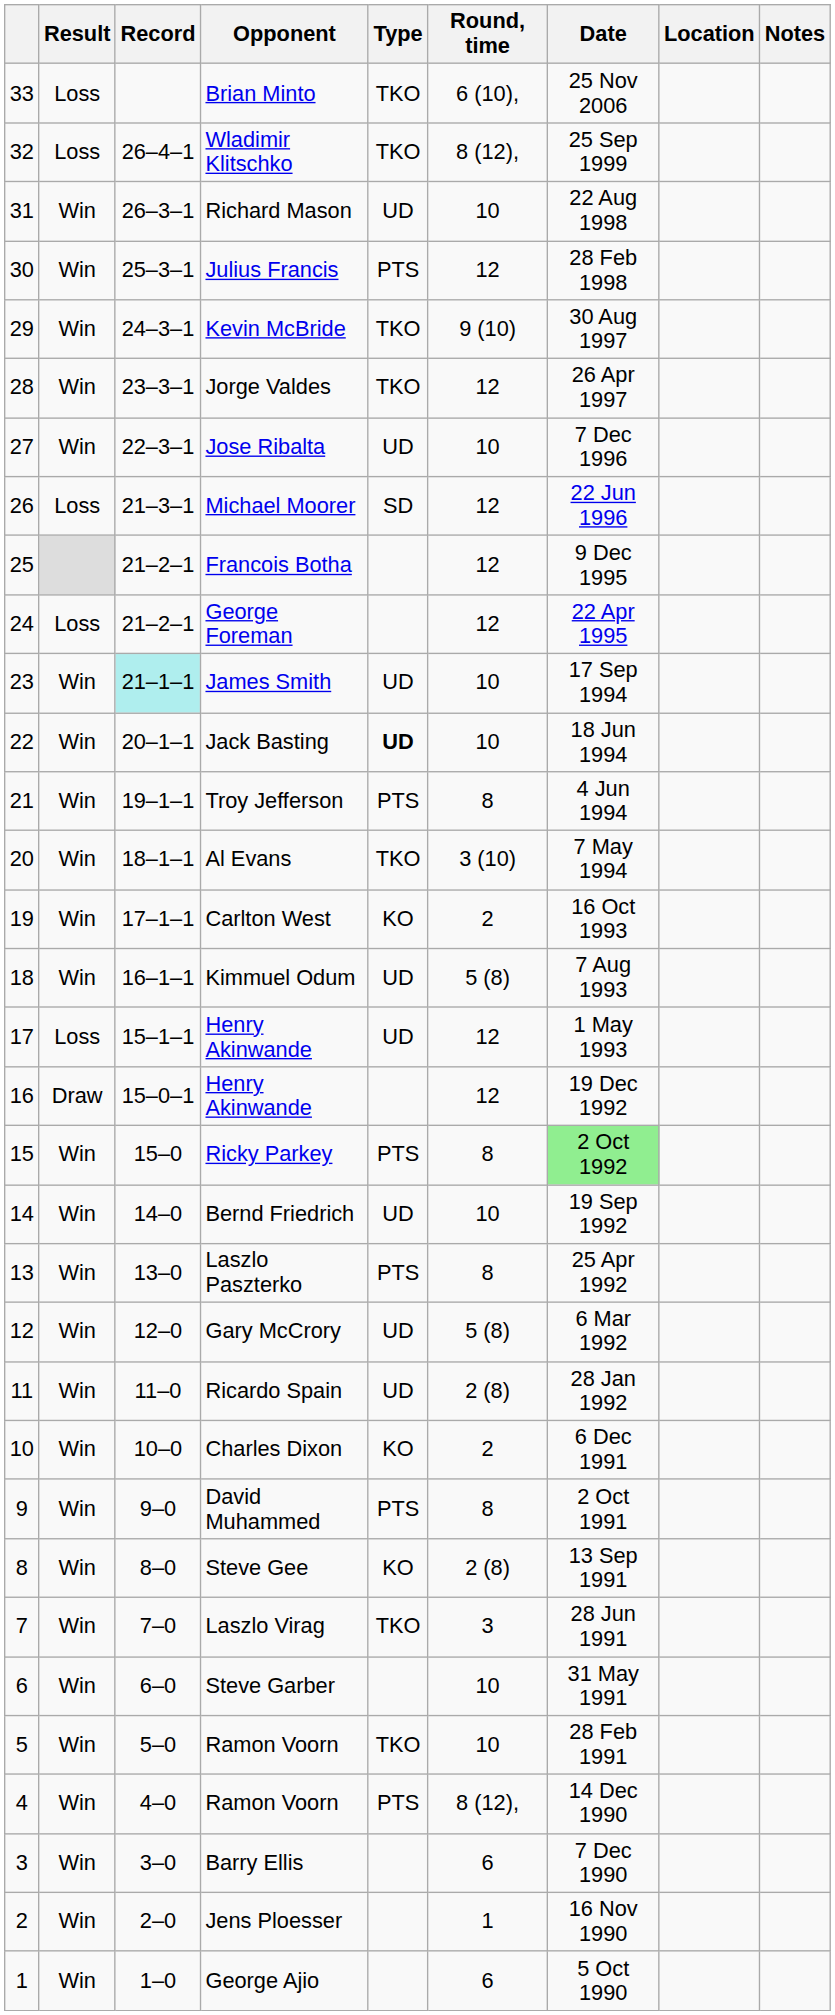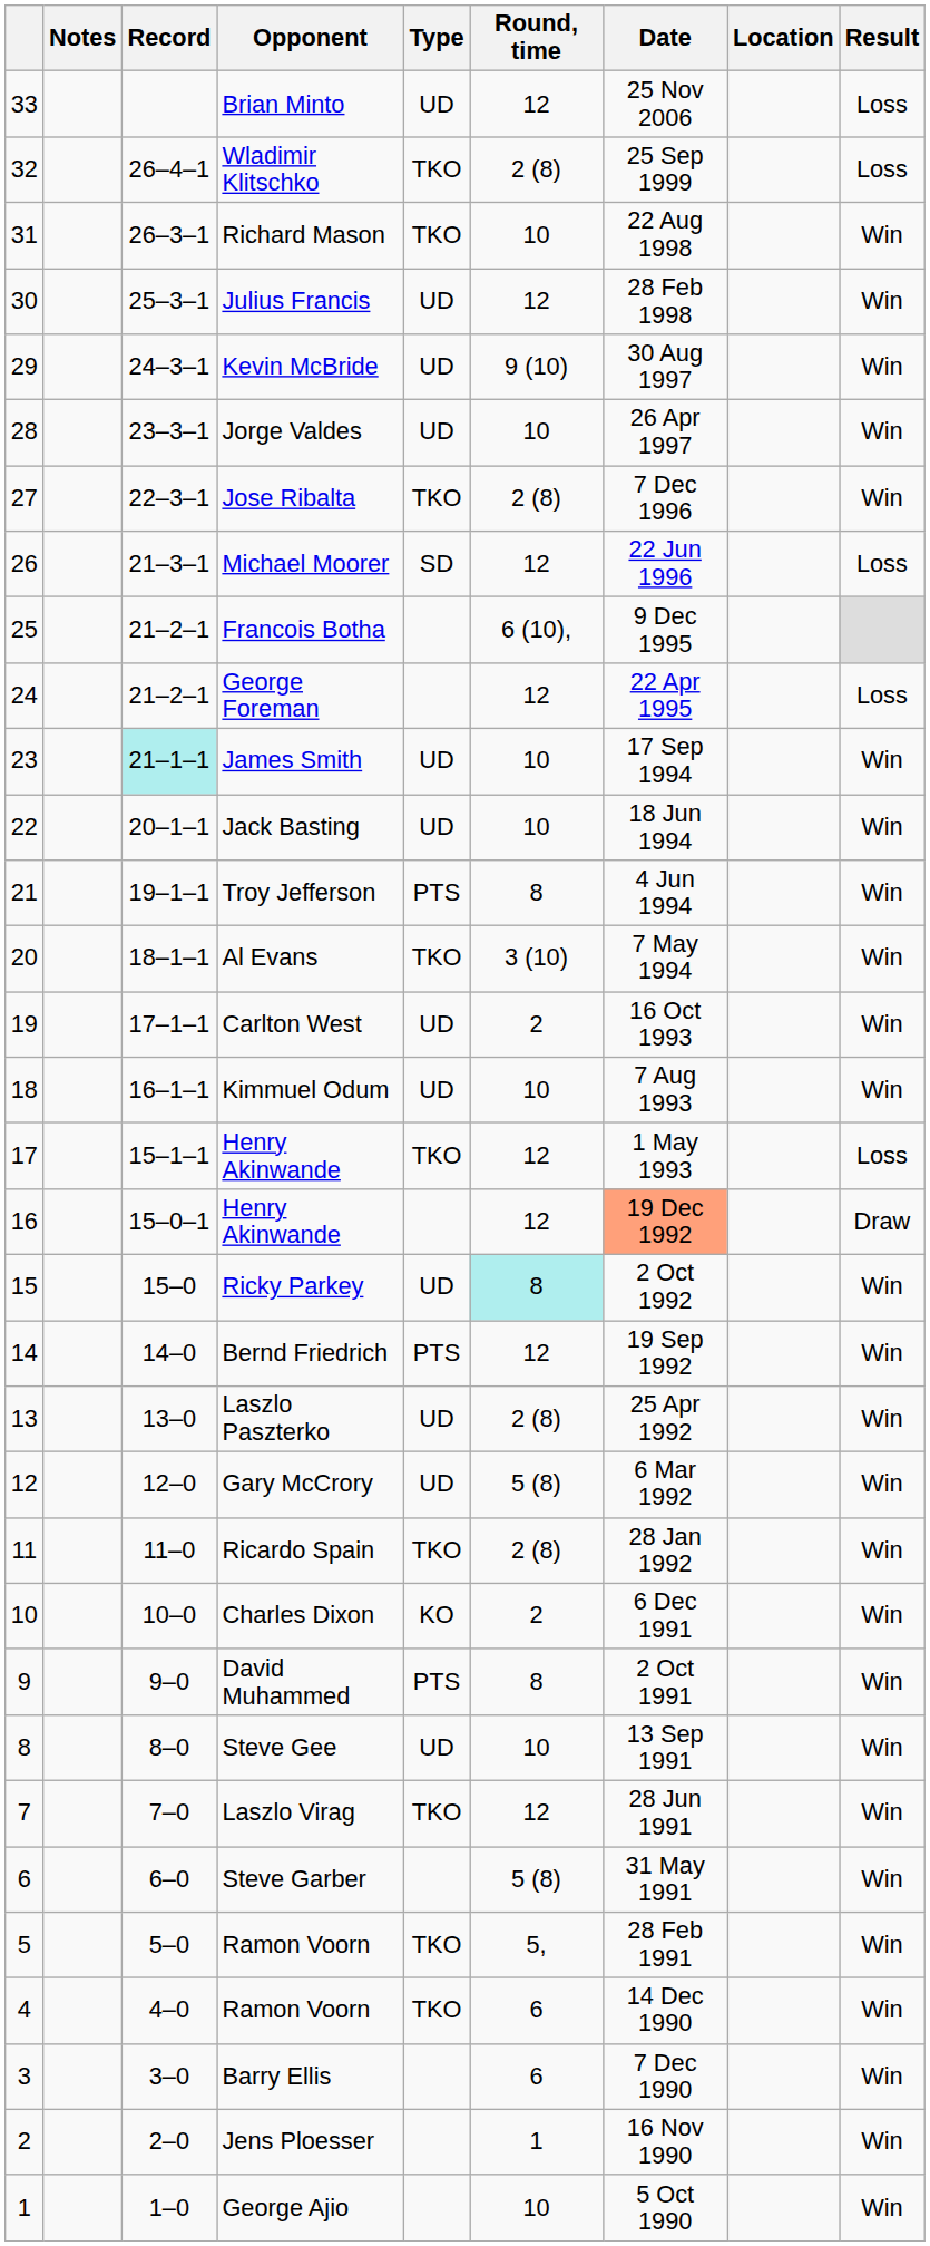 <table class="wikitable" style="text-align:center">
 <tr>
 <th></th>
-<th>Result</th>
+<th>Notes</th>
 <th>Record</th>
 <th>Opponent</th>
 <th>Type</th>
 <th>Round, time</th>
 <th>Date</th>
 <th>Location</th>
-<th>Notes</th>
+<th>Result</th>
 </tr>
 <tr>
 <td>33</td>
-<td>Loss</td>
+<td></td>
 <td></td>
 <td style="text-align:left;"><a href='#'>Brian Minto</a></td>
-<td>TKO</td>
-<td>6 (10), </td>
+<td>UD</td>
+<td>12</td>
 <td>25 Nov 2006</td>
 <td style="text-align:left;"></td>
-<td></td>
+<td>Loss</td>
 </tr>
 <tr>
 <td>32</td>
-<td>Loss</td>
+<td style="text-align:left;"></td>
 <td>26–4–1 </td>
 <td style="text-align:left;"><a href='#'>Wladimir Klitschko</a></td>
 <td>TKO</td>
-<td>8 (12), </td>
+<td>2 (8)</td>
 <td>25 Sep 1999</td>
 <td style="text-align:left;"></td>
-<td style="text-align:left;"></td>
+<td>Loss</td>
 </tr>
 <tr>
 <td>31</td>
-<td>Win</td>
+<td></td>
 <td>26–3–1 </td>
 <td style="text-align:left;">Richard Mason</td>
-<td>UD</td>
+<td>TKO</td>
 <td>10</td>
 <td>22 Aug 1998</td>
 <td style="text-align:left;"></td>
-<td></td>
+<td>Win</td>
 </tr>
 <tr>
 <td>30</td>
-<td>Win</td>
+<td></td>
 <td>25–3–1 </td>
 <td style="text-align:left;"><a href='#'>Julius Francis</a></td>
-<td>PTS</td>
+<td>UD</td>
 <td>12</td>
 <td>28 Feb 1998</td>
 <td style="text-align:left;"></td>
-<td></td>
+<td>Win</td>
 </tr>
 <tr>
 <td>29</td>
-<td>Win</td>
+<td></td>
 <td>24–3–1 </td>
 <td style="text-align:left;"><a href='#'>Kevin McBride</a></td>
-<td>TKO</td>
+<td>UD</td>
 <td>9 (10)</td>
 <td>30 Aug 1997</td>
 <td style="text-align:left;"></td>
-<td></td>
+<td>Win</td>
 </tr>
 <tr>
 <td>28</td>
-<td>Win</td>
+<td></td>
 <td>23–3–1 </td>
 <td style="text-align:left;">Jorge Valdes</td>
-<td>TKO</td>
-<td>12</td>
+<td>UD</td>
+<td>10</td>
 <td>26 Apr 1997</td>
 <td style="text-align:left;"></td>
-<td></td>
+<td>Win</td>
 </tr>
 <tr>
 <td>27</td>
-<td>Win</td>
+<td></td>
 <td>22–3–1 </td>
 <td style="text-align:left;"><a href='#'>Jose Ribalta</a></td>
-<td>UD</td>
-<td>10</td>
+<td>TKO</td>
+<td>2 (8)</td>
 <td>7 Dec 1996</td>
 <td style="text-align:left;"></td>
-<td></td>
+<td>Win</td>
 </tr>
 <tr>
 <td>26</td>
-<td>Loss</td>
+<td style="text-align:left;"></td>
 <td>21–3–1 </td>
 <td style="text-align:left;"><a href='#'>Michael Moorer</a></td>
 <td>SD</td>
 <td>12</td>
 <td><a href='#'>22 Jun 1996</a></td>
 <td style="text-align:left;"></td>
-<td style="text-align:left;"></td>
+<td>Loss</td>
 </tr>
 <tr>
 <td>25</td>
-<td style="background:#DDD"></td>
+<td style="text-align:left;"></td>
 <td>21–2–1 </td>
 <td style="text-align:left;"><a href='#'>Francois Botha</a></td>
 <td></td>
-<td>12</td>
+<td>6 (10), </td>
 <td>9 Dec 1995</td>
 <td style="text-align:left;"></td>
-<td style="text-align:left;"></td>
+<td style="background:#DDD"></td>
 </tr>
 <tr>
 <td>24</td>
-<td>Loss</td>
+<td style="text-align:left;"></td>
 <td>21–2–1</td>
 <td style="text-align:left;"><a href='#'>George Foreman</a></td>
 <td></td>
 <td>12</td>
 <td><a href='#'>22 Apr 1995</a></td>
 <td style="text-align:left;"></td>
-<td style="text-align:left;"></td>
+<td>Loss</td>
 </tr>
 <tr>
 <td>23</td>
-<td>Win</td>
+<td></td>
 <td style="background: paleturquoise;">21–1–1</td>
 <td style="text-align:left;"><a href='#'>James Smith</a></td>
 <td>UD</td>
 <td>10</td>
 <td>17 Sep 1994</td>
 <td style="text-align:left;"></td>
-<td></td>
+<td>Win</td>
 </tr>
 <tr>
 <td>22</td>
-<td>Win</td>
+<td></td>
 <td>20–1–1</td>
 <td style="text-align:left;">Jack Basting</td>
-<td><strong>UD</strong></td>
+<td>UD</td>
 <td>10</td>
 <td>18 Jun 1994</td>
 <td style="text-align:left;"></td>
-<td></td>
+<td>Win</td>
 </tr>
 <tr>
 <td>21</td>
-<td>Win</td>
+<td></td>
 <td>19–1–1</td>
 <td style="text-align:left;">Troy Jefferson</td>
 <td>PTS</td>
 <td>8</td>
 <td>4 Jun 1994</td>
 <td style="text-align:left;"></td>
-<td></td>
+<td>Win</td>
 </tr>
 <tr>
 <td>20</td>
-<td>Win</td>
+<td></td>
 <td>18–1–1</td>
 <td style="text-align:left;">Al Evans</td>
 <td>TKO</td>
 <td>3 (10)</td>
 <td>7 May 1994</td>
 <td style="text-align:left;"></td>
-<td></td>
+<td>Win</td>
 </tr>
 <tr>
 <td>19</td>
-<td>Win</td>
+<td></td>
 <td>17–1–1</td>
 <td style="text-align:left;">Carlton West</td>
-<td>KO</td>
+<td>UD</td>
 <td>2</td>
 <td>16 Oct 1993</td>
 <td style="text-align:left;"></td>
-<td></td>
+<td>Win</td>
 </tr>
 <tr>
 <td>18</td>
-<td>Win</td>
+<td></td>
 <td>16–1–1</td>
 <td style="text-align:left;">Kimmuel Odum</td>
 <td>UD</td>
-<td>5 (8)</td>
+<td>10</td>
 <td>7 Aug 1993</td>
 <td style="text-align:left;"></td>
-<td></td>
+<td>Win</td>
 </tr>
 <tr>
 <td>17</td>
-<td>Loss</td>
+<td style="text-align:left;"></td>
 <td>15–1–1</td>
 <td style="text-align:left;"><a href='#'>Henry Akinwande</a></td>
-<td>UD</td>
+<td>TKO</td>
 <td>12</td>
 <td>1 May 1993</td>
 <td style="text-align:left;"></td>
-<td style="text-align:left;"></td>
+<td>Loss</td>
 </tr>
 <tr>
 <td>16</td>
-<td>Draw</td>
+<td style="text-align:left;"></td>
 <td>15–0–1</td>
 <td style="text-align:left;"><a href='#'>Henry Akinwande</a></td>
 <td></td>
 <td>12</td>
-<td>19 Dec 1992</td>
+<td style="background: lightsalmon;">19 Dec 1992</td>
 <td style="text-align:left;"></td>
-<td style="text-align:left;"></td>
+<td>Draw</td>
 </tr>
 <tr>
 <td>15</td>
-<td>Win</td>
+<td></td>
 <td>15–0</td>
 <td style="text-align:left;"><a href='#'>Ricky Parkey</a></td>
-<td>PTS</td>
-<td>8</td>
-<td style="background: lightgreen;">2 Oct 1992</td>
+<td>UD</td>
+<td style="background: paleturquoise;">8</td>
+<td>2 Oct 1992</td>
 <td style="text-align:left;"></td>
-<td></td>
+<td>Win</td>
 </tr>
 <tr>
 <td>14</td>
-<td>Win</td>
+<td style="text-align:left;"></td>
 <td>14–0</td>
 <td style="text-align:left;">Bernd Friedrich</td>
-<td>UD</td>
-<td>10</td>
+<td>PTS</td>
+<td>12</td>
 <td>19 Sep 1992</td>
 <td style="text-align:left;"></td>
-<td style="text-align:left;"></td>
+<td>Win</td>
 </tr>
 <tr>
 <td>13</td>
-<td>Win</td>
+<td></td>
 <td>13–0</td>
 <td style="text-align:left;">Laszlo Paszterko</td>
-<td>PTS</td>
-<td>8</td>
+<td>UD</td>
+<td>2 (8)</td>
 <td>25 Apr 1992</td>
 <td style="text-align:left;"></td>
-<td></td>
+<td>Win</td>
 </tr>
 <tr>
 <td>12</td>
-<td>Win</td>
+<td></td>
 <td>12–0</td>
 <td style="text-align:left;">Gary McCrory</td>
 <td>UD</td>
 <td>5 (8)</td>
 <td>6 Mar 1992</td>
 <td style="text-align:left;"></td>
-<td></td>
+<td>Win</td>
 </tr>
 <tr>
 <td>11</td>
-<td>Win</td>
+<td></td>
 <td>11–0</td>
 <td style="text-align:left;">Ricardo Spain</td>
-<td>UD</td>
+<td>TKO</td>
 <td>2 (8)</td>
 <td>28 Jan 1992</td>
 <td style="text-align:left;"></td>
-<td></td>
+<td>Win</td>
 </tr>
 <tr>
 <td>10</td>
-<td>Win</td>
+<td></td>
 <td>10–0</td>
 <td style="text-align:left;">Charles Dixon</td>
 <td>KO</td>
 <td>2</td>
 <td>6 Dec 1991</td>
 <td style="text-align:left;"></td>
-<td></td>
+<td>Win</td>
 </tr>
 <tr>
 <td>9</td>
-<td>Win</td>
+<td></td>
 <td>9–0</td>
 <td style="text-align:left;">David Muhammed</td>
 <td>PTS</td>
 <td>8</td>
 <td>2 Oct 1991</td>
 <td style="text-align:left;"></td>
-<td></td>
+<td>Win</td>
 </tr>
 <tr>
 <td>8</td>
-<td>Win</td>
+<td></td>
 <td>8–0</td>
 <td style="text-align:left;">Steve Gee</td>
-<td>KO</td>
-<td>2 (8)</td>
+<td>UD</td>
+<td>10</td>
 <td>13 Sep 1991</td>
 <td style="text-align:left;"></td>
-<td></td>
+<td>Win</td>
 </tr>
 <tr>
 <td>7</td>
-<td>Win</td>
+<td></td>
 <td>7–0</td>
 <td style="text-align:left;">Laszlo Virag</td>
 <td>TKO</td>
-<td>3</td>
+<td>12</td>
 <td>28 Jun 1991</td>
 <td style="text-align:left;"></td>
-<td></td>
+<td>Win</td>
 </tr>
 <tr>
 <td>6</td>
-<td>Win</td>
+<td></td>
 <td>6–0</td>
 <td style="text-align:left;">Steve Garber</td>
 <td></td>
-<td>10</td>
+<td>5 (8)</td>
 <td>31 May 1991</td>
 <td style="text-align:left;"></td>
-<td></td>
+<td>Win</td>
 </tr>
 <tr>
 <td>5</td>
-<td>Win</td>
+<td></td>
 <td>5–0</td>
 <td style="text-align:left;">Ramon Voorn</td>
 <td>TKO</td>
-<td>10</td>
+<td>5, </td>
 <td>28 Feb 1991</td>
 <td style="text-align:left;"></td>
-<td></td>
+<td>Win</td>
 </tr>
 <tr>
 <td>4</td>
-<td>Win</td>
+<td></td>
 <td>4–0</td>
 <td style="text-align:left;">Ramon Voorn</td>
-<td>PTS</td>
-<td>8 (12), </td>
+<td>TKO</td>
+<td>6</td>
 <td>14 Dec 1990</td>
 <td style="text-align:left;"></td>
-<td></td>
+<td>Win</td>
 </tr>
 <tr>
 <td>3</td>
-<td>Win</td>
+<td></td>
 <td>3–0</td>
 <td style="text-align:left;">Barry Ellis</td>
 <td></td>
 <td>6</td>
 <td>7 Dec 1990</td>
 <td style="text-align:left;"></td>
-<td></td>
+<td>Win</td>
 </tr>
 <tr>
 <td>2</td>
-<td>Win</td>
+<td></td>
 <td>2–0</td>
 <td style="text-align:left;">Jens Ploesser</td>
 <td></td>
 <td>1</td>
 <td>16 Nov 1990</td>
 <td style="text-align:left;"></td>
-<td></td>
+<td>Win</td>
 </tr>
 <tr>
 <td>1</td>
-<td>Win</td>
+<td></td>
 <td>1–0</td>
 <td style="text-align:left;">George Ajio</td>
 <td></td>
-<td>6</td>
+<td>10</td>
 <td>5 Oct 1990</td>
 <td style="text-align:left;"></td>
-<td></td>
+<td>Win</td>
 </tr>
 </table>
